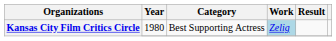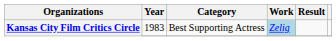 <table class= "wikitable plainrowheaders sortable">
 <tr>
 <th>Organizations</th>
 <th scope="col">Year</th>
 <th scope="col">Category</th>
 <th scope="col">Work</th>
 <th scope="col">Result</th>
 <th scope="col" class="unsortable"></th>
 </tr>
 <tr>
 <th rowspan="3" scope="row"><a href='#'>Kansas City Film Critics Circle</a></th>
-<td style="text-align:center;">1980</td>
+<td style="text-align:center;">1983</td>
 <td>Best Supporting Actress</td>
 <td style="background: lightblue;"><em><a href='#'>Zelig</a></em></td>
 <td></td>
 <td style="text-align:center"></td>
 </tr>
 <tr>
 </tr>
 </table>
